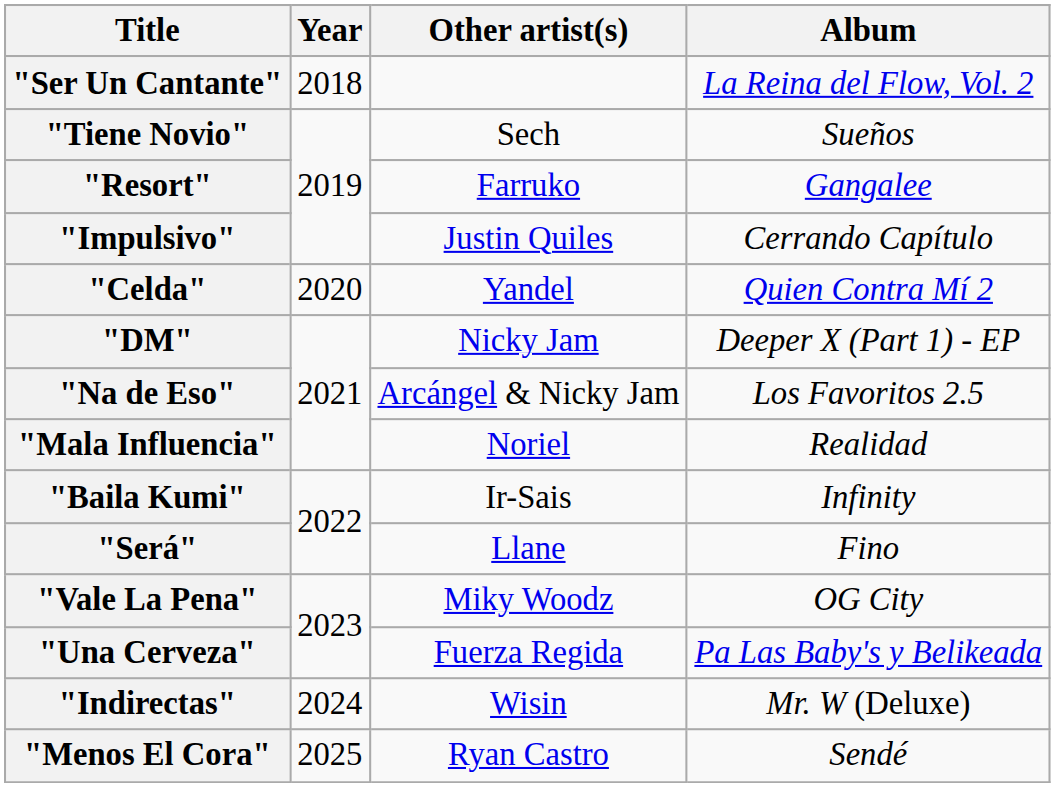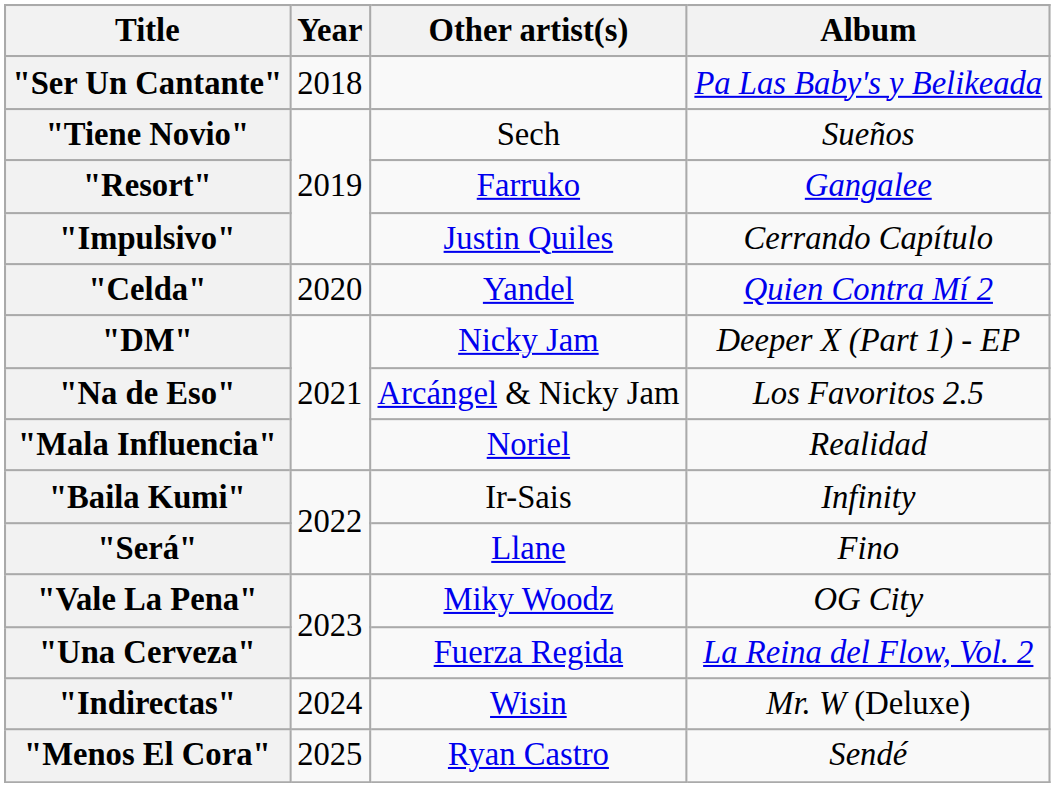 <table class="wikitable plainrowheaders" style="text-align:center;">
 <tr>
 <th scope="col">Title</th>
 <th scope="col">Year</th>
 <th scope="col">Other artist(s)</th>
 <th scope="col">Album</th>
 </tr>
 <tr>
 <th scope="row">"Ser Un Cantante"</th>
 <td>2018</td>
 <td></td>
-<td><em><a href='#'>La Reina del Flow, Vol. 2</a></em></td>
+<td><em><a href='#'>Pa Las Baby's y Belikeada</a></em></td>
 </tr>
 <tr>
 <th scope="row">"Tiene Novio"</th>
 <td rowspan="3">2019</td>
 <td>Sech</td>
 <td><em>Sueños</em></td>
 </tr>
 <tr>
 <th scope="row">"Resort"</th>
 <td><a href='#'>Farruko</a></td>
 <td><em><a href='#'>Gangalee</a></em></td>
 </tr>
 <tr>
 <th scope="row">"Impulsivo"</th>
 <td><a href='#'>Justin Quiles</a></td>
 <td><em>Cerrando Capítulo</em></td>
 </tr>
 <tr>
 <th scope="row">"Celda"</th>
 <td>2020</td>
 <td><a href='#'>Yandel</a></td>
 <td><em><a href='#'>Quien Contra Mí 2</a></em></td>
 </tr>
 <tr>
 <th scope="row">"DM"</th>
 <td rowspan="3">2021</td>
 <td><a href='#'>Nicky Jam</a></td>
 <td><em>Deeper X (Part 1) - EP</em></td>
 </tr>
 <tr>
 <th scope="row">"Na de Eso"</th>
 <td><a href='#'>Arcángel</a> & Nicky Jam</td>
 <td><em>Los Favoritos 2.5</em></td>
 </tr>
 <tr>
 <th scope="row">"Mala Influencia"</th>
 <td><a href='#'>Noriel</a></td>
 <td><em>Realidad</em></td>
 </tr>
 <tr>
 <th scope="row">"Baila Kumi"</th>
 <td rowspan="2">2022</td>
 <td>Ir-Sais</td>
 <td><em>Infinity</em></td>
 </tr>
 <tr>
 <th scope="row">"Será"</th>
 <td><a href='#'>Llane</a></td>
 <td><em>Fino</em></td>
 </tr>
 <tr>
 <th scope="row">"Vale La Pena"</th>
 <td rowspan="2">2023</td>
 <td><a href='#'>Miky Woodz</a></td>
 <td><em>OG City</em></td>
 </tr>
 <tr>
 <th scope="row">"Una Cerveza"</th>
 <td><a href='#'>Fuerza Regida</a></td>
-<td><em><a href='#'>Pa Las Baby's y Belikeada</a></em></td>
+<td><em><a href='#'>La Reina del Flow, Vol. 2</a></em></td>
 </tr>
 <tr>
 <th scope="row">"Indirectas"</th>
 <td>2024</td>
 <td><a href='#'>Wisin</a></td>
 <td><em>Mr. W</em> (Deluxe)</td>
 </tr>
 <tr>
 <th scope="row">"Menos El Cora"</th>
 <td>2025</td>
 <td><a href='#'>Ryan Castro</a></td>
 <td><em>Sendé</em></td>
 </tr>
 </table>
